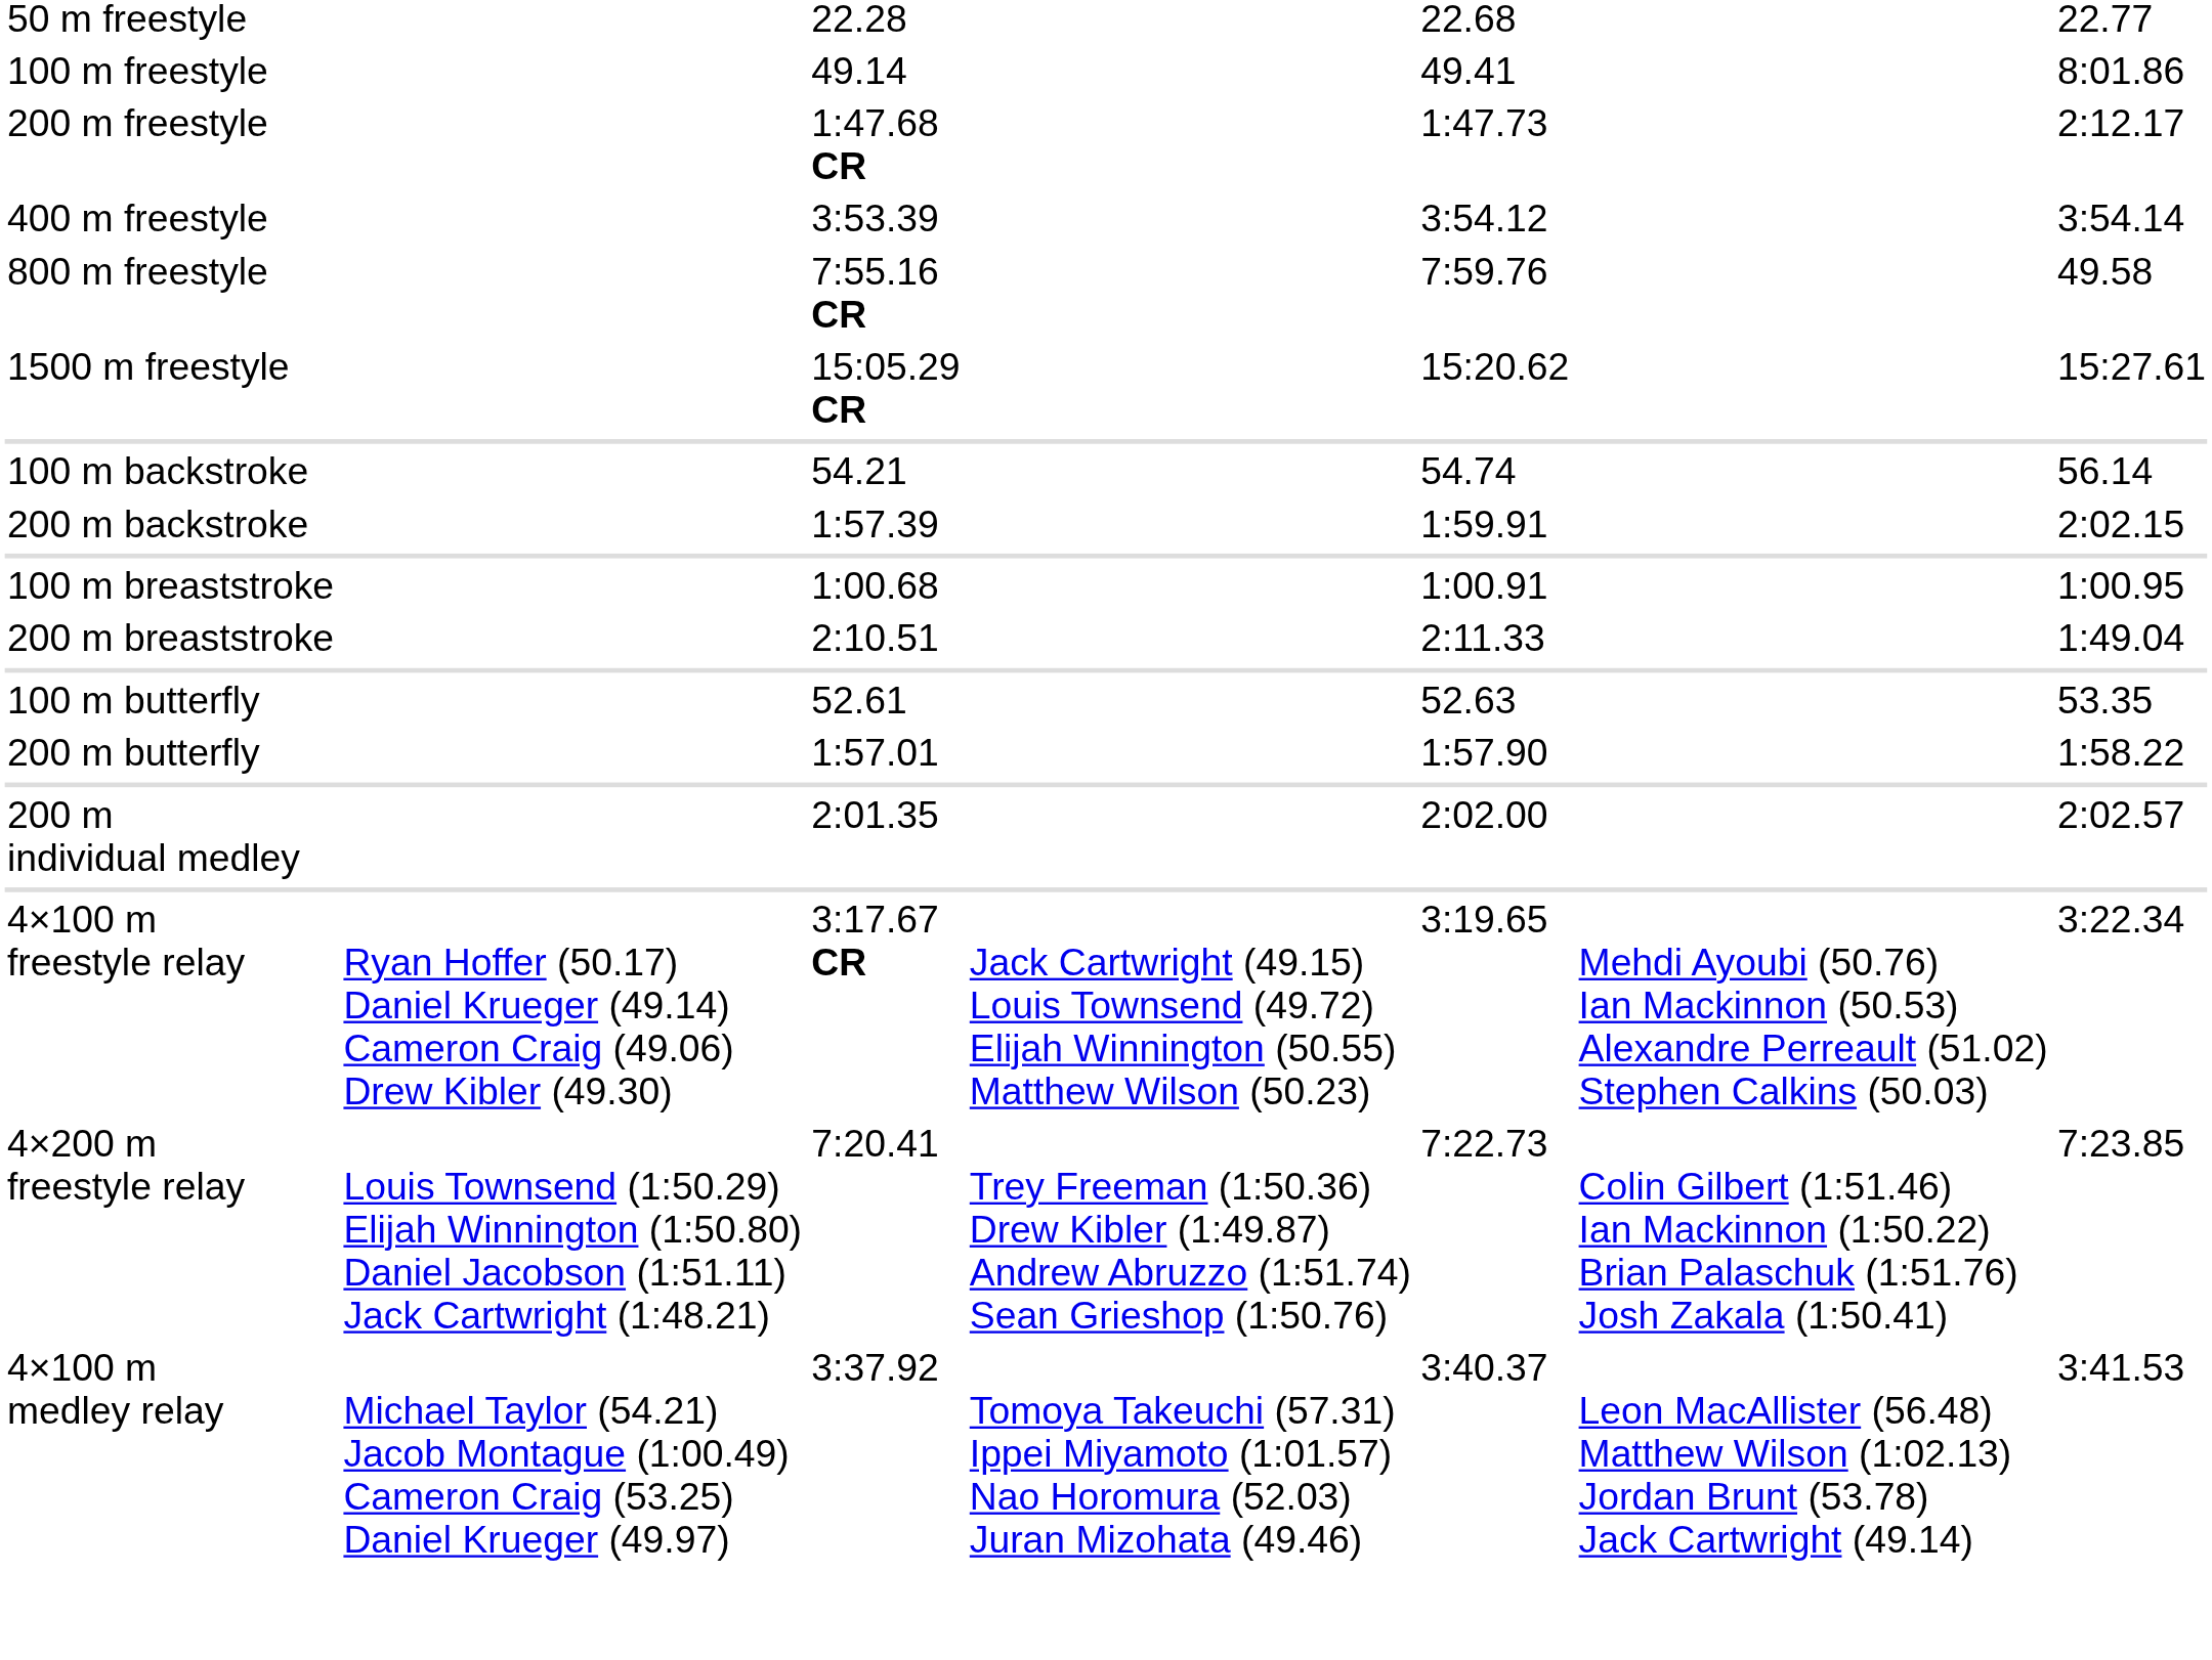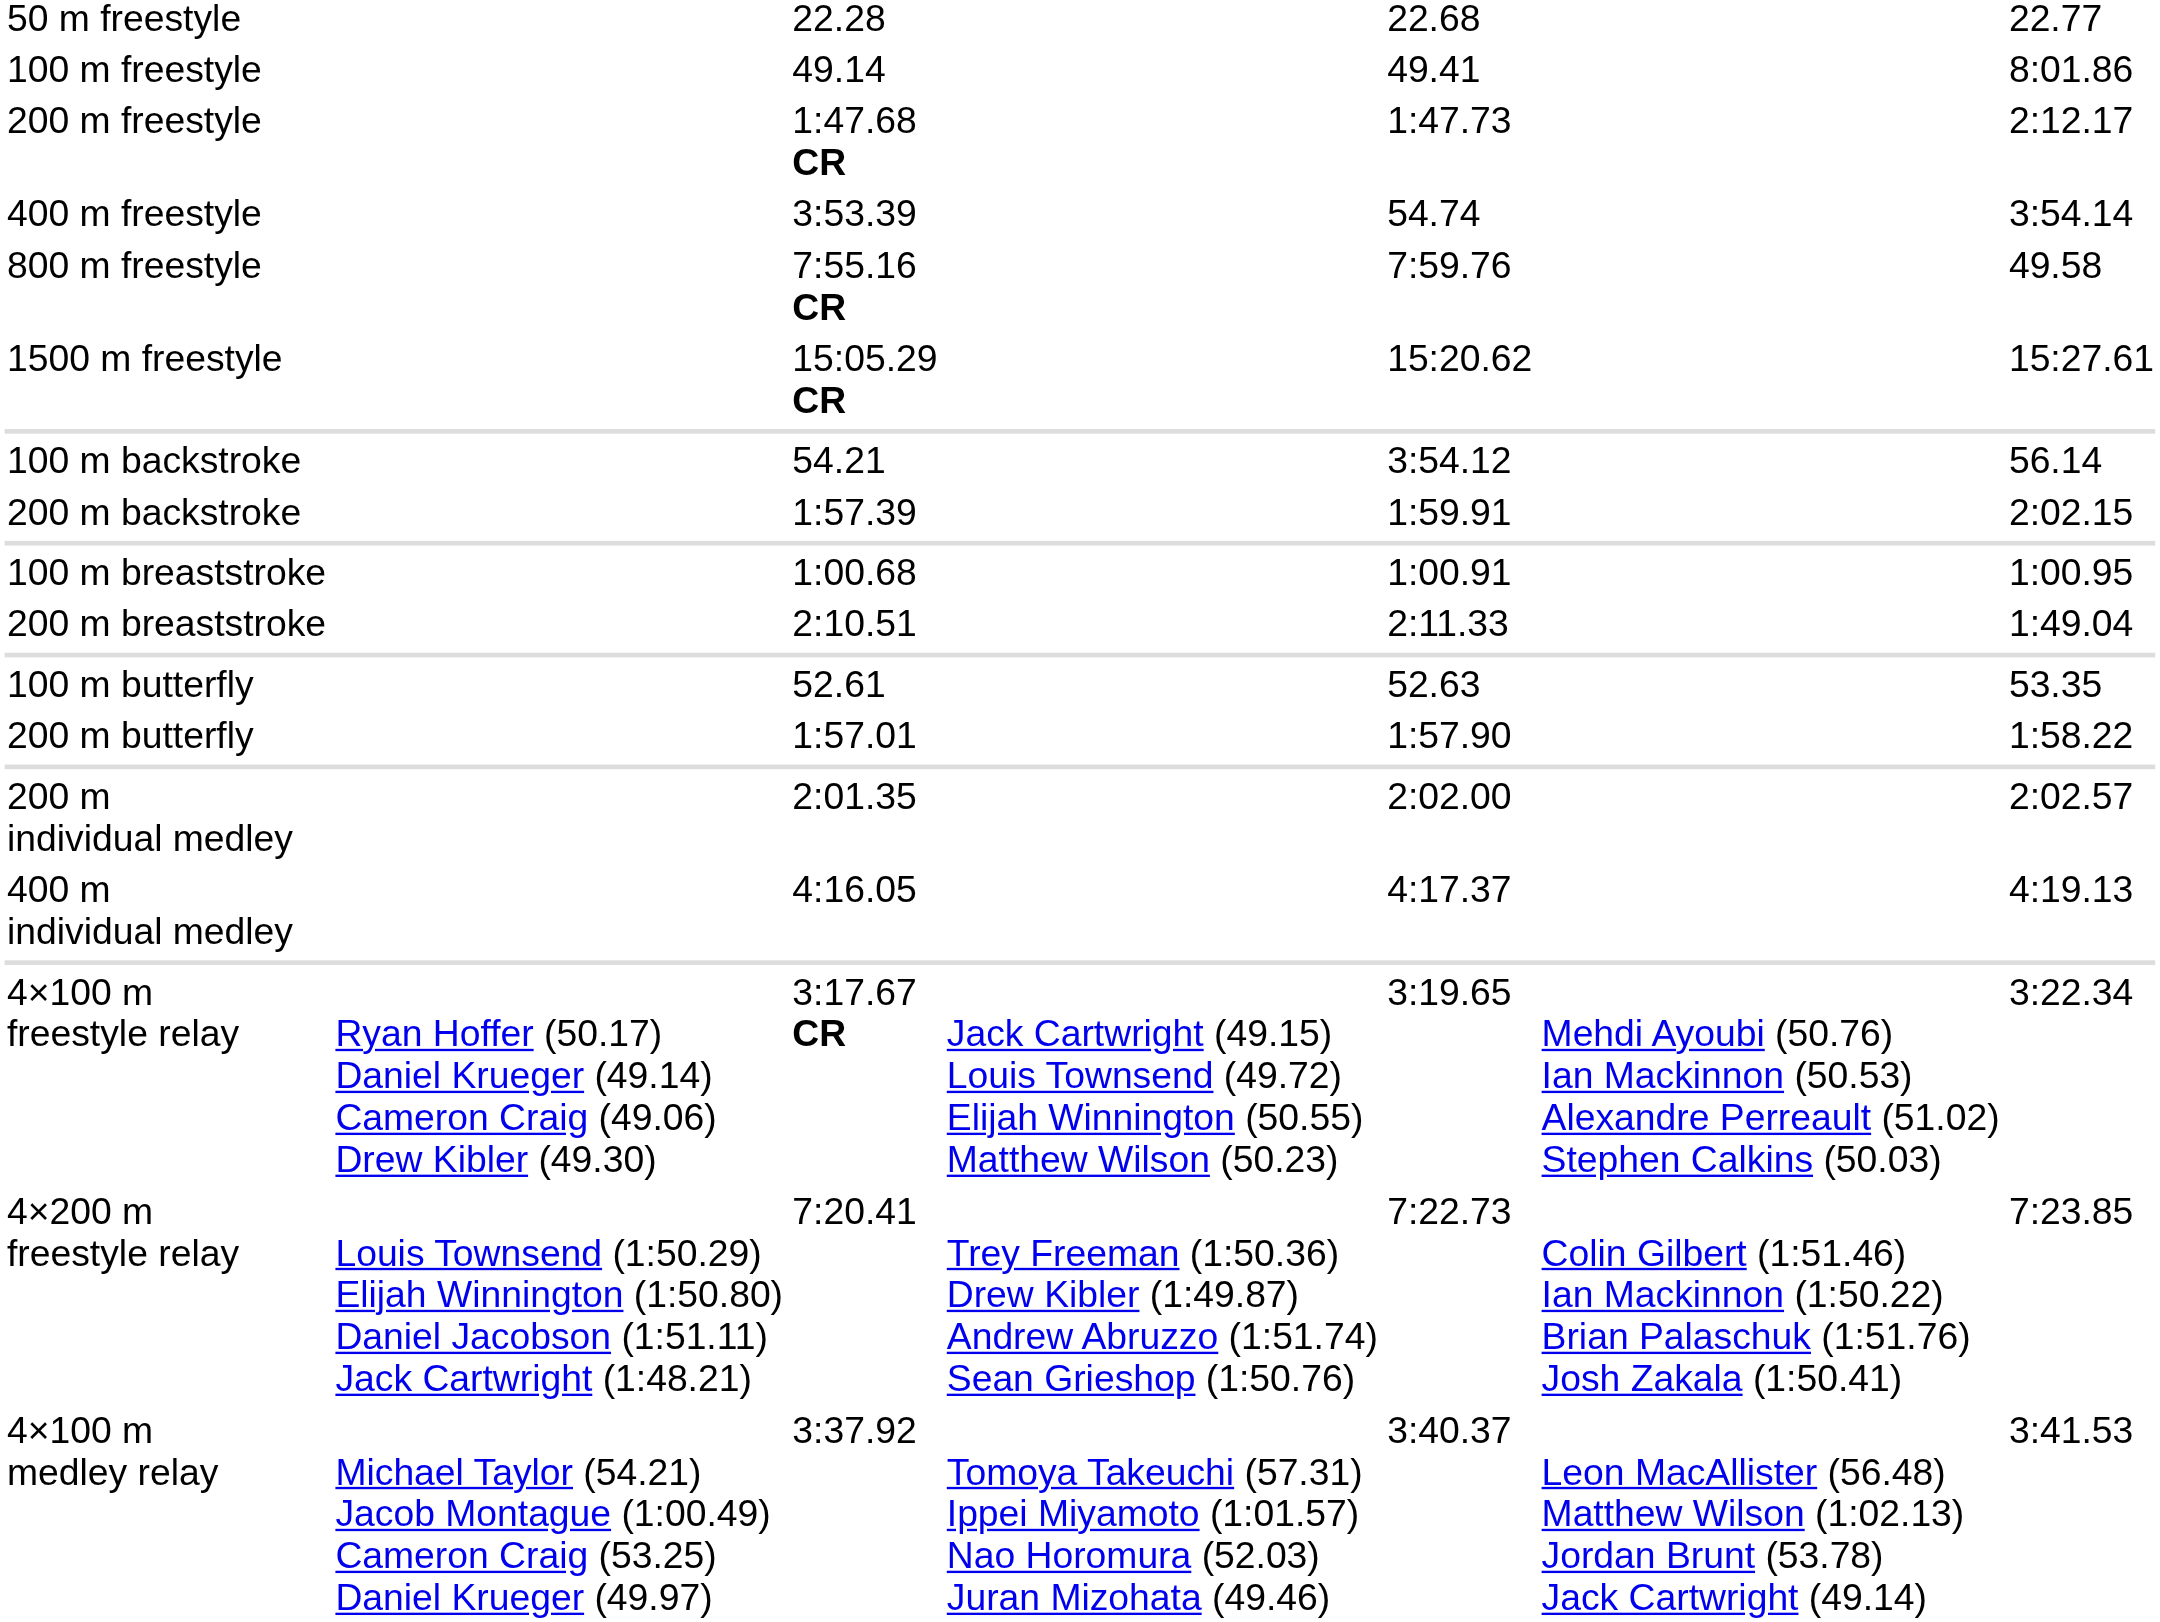 <table>
 <tr valign="top">
 <td>50 m freestyle</td>
 <td></td>
 <td>22.28</td>
 <td></td>
 <td>22.68</td>
 <td></td>
 <td>22.77</td>
 </tr>
 <tr valign="top">
 <td>100 m freestyle</td>
 <td></td>
 <td>49.14</td>
 <td></td>
 <td>49.41</td>
 <td></td>
 <td>8:01.86</td>
 </tr>
 <tr valign="top">
 <td>200 m freestyle</td>
 <td></td>
 <td>1:47.68<br><strong>CR</strong></td>
 <td></td>
 <td>1:47.73</td>
 <td></td>
 <td>2:12.17</td>
 </tr>
 <tr valign="top">
 <td>400 m freestyle</td>
 <td></td>
 <td>3:53.39</td>
 <td></td>
-<td>3:54.12</td>
+<td>54.74</td>
 <td></td>
 <td>3:54.14</td>
 </tr>
 <tr valign="top">
 <td>800 m freestyle</td>
 <td></td>
 <td>7:55.16<br><strong>CR</strong></td>
 <td></td>
 <td>7:59.76</td>
 <td></td>
 <td>49.58</td>
 </tr>
 <tr valign="top">
 <td>1500 m freestyle</td>
 <td></td>
 <td>15:05.29<br><strong>CR</strong></td>
 <td></td>
 <td>15:20.62</td>
 <td></td>
 <td>15:27.61</td>
 </tr>
 <tr bgcolor=#DDDDDD>
 <td colspan=7></td>
 </tr>
 <tr valign="top">
 <td>100 m backstroke</td>
 <td></td>
 <td>54.21</td>
 <td></td>
-<td>54.74</td>
+<td>3:54.12</td>
 <td></td>
 <td>56.14</td>
 </tr>
 <tr valign="top">
 <td>200 m backstroke</td>
 <td></td>
 <td>1:57.39</td>
 <td></td>
 <td>1:59.91</td>
 <td></td>
 <td>2:02.15</td>
 </tr>
 <tr bgcolor=#DDDDDD>
 <td colspan=7></td>
 </tr>
 <tr valign="top">
 <td>100 m breaststroke</td>
 <td></td>
 <td>1:00.68</td>
 <td></td>
 <td>1:00.91</td>
 <td></td>
 <td>1:00.95</td>
 </tr>
 <tr valign="top">
 <td>200 m breaststroke</td>
 <td></td>
 <td>2:10.51</td>
 <td></td>
 <td>2:11.33</td>
 <td></td>
 <td>1:49.04</td>
 </tr>
 <tr bgcolor=#DDDDDD>
 <td colspan=7></td>
 </tr>
 <tr valign="top">
 <td>100 m butterfly</td>
 <td></td>
 <td>52.61</td>
 <td></td>
 <td>52.63</td>
 <td></td>
 <td>53.35</td>
 </tr>
 <tr valign="top">
 <td>200 m butterfly</td>
 <td></td>
 <td>1:57.01</td>
 <td></td>
 <td>1:57.90</td>
 <td></td>
 <td>1:58.22</td>
 </tr>
 <tr bgcolor=#DDDDDD>
 <td colspan=7></td>
 </tr>
 <tr valign="top">
 <td>200 m<br>individual medley</td>
 <td></td>
 <td>2:01.35</td>
 <td></td>
 <td>2:02.00</td>
 <td></td>
 <td>2:02.57</td>
 </tr>
+<tr valign="top">
+<td>400 m<br>individual medley</td>
+<td></td>
+<td>4:16.05</td>
+<td></td>
+<td>4:17.37</td>
+<td></td>
+<td>4:19.13</td>
+</tr>
 <tr bgcolor=#DDDDDD>
 <td colspan=7></td>
 </tr>
 <tr valign="top">
 <td>4×100 m<br>freestyle relay</td>
 <td><br><a href='#'>Ryan Hoffer</a> (50.17)<br><a href='#'>Daniel Krueger</a> (49.14)<br><a href='#'>Cameron Craig</a> (49.06)<br><a href='#'>Drew Kibler</a> (49.30)</td>
 <td>3:17.67<br><strong>CR</strong></td>
 <td><br><a href='#'>Jack Cartwright</a> (49.15)<br><a href='#'>Louis Townsend</a> (49.72)<br><a href='#'>Elijah Winnington</a> (50.55)<br><a href='#'>Matthew Wilson</a> (50.23)</td>
 <td>3:19.65</td>
 <td><br><a href='#'>Mehdi Ayoubi</a> (50.76)<br><a href='#'>Ian Mackinnon</a> (50.53)<br><a href='#'>Alexandre Perreault</a> (51.02)<br><a href='#'>Stephen Calkins</a> (50.03)</td>
 <td>3:22.34</td>
 </tr>
 <tr valign="top">
 <td>4×200 m<br>freestyle relay</td>
 <td><br><a href='#'>Louis Townsend</a> (1:50.29)<br><a href='#'>Elijah Winnington</a> (1:50.80)<br><a href='#'>Daniel Jacobson</a> (1:51.11)<br><a href='#'>Jack Cartwright</a> (1:48.21)</td>
 <td>7:20.41</td>
 <td><br><a href='#'>Trey Freeman</a> (1:50.36)<br><a href='#'>Drew Kibler</a> (1:49.87)<br><a href='#'>Andrew Abruzzo</a> (1:51.74)<br><a href='#'>Sean Grieshop</a> (1:50.76)</td>
 <td>7:22.73</td>
 <td><br><a href='#'>Colin Gilbert</a> (1:51.46)<br><a href='#'>Ian Mackinnon</a> (1:50.22)<br><a href='#'>Brian Palaschuk</a> (1:51.76)<br><a href='#'>Josh Zakala</a> (1:50.41)</td>
 <td>7:23.85</td>
 </tr>
 <tr valign="top">
 <td>4×100 m<br>medley relay</td>
 <td><br><a href='#'>Michael Taylor</a> (54.21)<br><a href='#'>Jacob Montague</a> (1:00.49)<br><a href='#'>Cameron Craig</a> (53.25)<br><a href='#'>Daniel Krueger</a> (49.97)</td>
 <td>3:37.92</td>
 <td><br><a href='#'>Tomoya Takeuchi</a> (57.31)<br><a href='#'>Ippei Miyamoto</a> (1:01.57)<br><a href='#'>Nao Horomura</a> (52.03)<br><a href='#'>Juran Mizohata</a> (49.46)</td>
 <td>3:40.37</td>
 <td><br><a href='#'>Leon MacAllister</a> (56.48)<br><a href='#'>Matthew Wilson</a> (1:02.13)<br><a href='#'>Jordan Brunt</a> (53.78)<br><a href='#'>Jack Cartwright</a> (49.14)</td>
 <td>3:41.53</td>
 </tr>
 </table>
